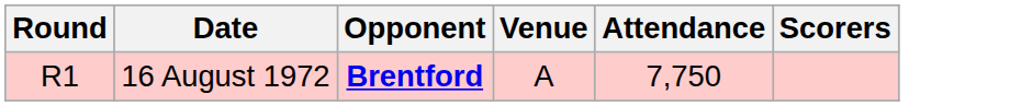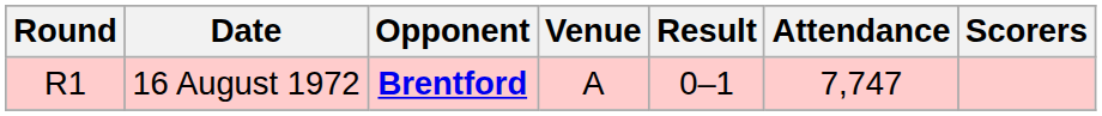 <table class="wikitable" style="font-size:100%; text-align:center">
 <tr>
 <th>Round</th>
 <th>Date</th>
 <th>Opponent</th>
 <th>Venue</th>
+<th>Result</th>
 <th>Attendance</th>
 <th>Scorers</th>
 </tr>
 <tr style="background-color: #FFCCCC;">
 <td>R1</td>
 <td>16 August 1972</td>
 <td><strong><a href='#'>Brentford</a></strong></td>
 <td>A</td>
-<td>7,750</td>
+<td>0–1</td>
+<td>7,747</td>
 <td></td>
 </tr>
 </table>
